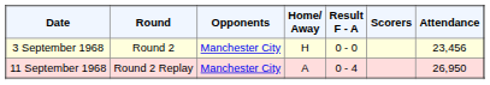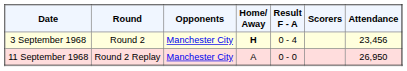 <table border="2" cellpadding="4" style="border-collapse:collapse; text-align:center; font-size:smaller;">
 <tr style="background:#f0f6ff;">
 <th><strong>Date</strong></th>
 <th><strong>Round</strong></th>
 <th><strong>Opponents</strong></th>
 <th><strong>Home/<br>Away</strong></th>
 <th><strong>Result<br>F - A</strong></th>
 <th><strong>Scorers</strong></th>
 <th><strong>Attendance</strong></th>
 </tr>
 <tr bgcolor="#ffffdd">
 <td>3 September 1968</td>
 <td>Round 2</td>
 <td><a href='#'>Manchester City</a></td>
-<td>H</td>
-<td>0 - 0</td>
+<td><strong>H</strong></td>
+<td>0 - 4</td>
 <td></td>
 <td>23,456</td>
 </tr>
 <tr bgcolor="#ffdddd">
 <td>11 September 1968</td>
 <td>Round 2 Replay</td>
 <td><a href='#'>Manchester City</a></td>
 <td>A</td>
-<td>0 - 4</td>
+<td>0 - 0</td>
 <td></td>
 <td>26,950</td>
 </tr>
 </table>
